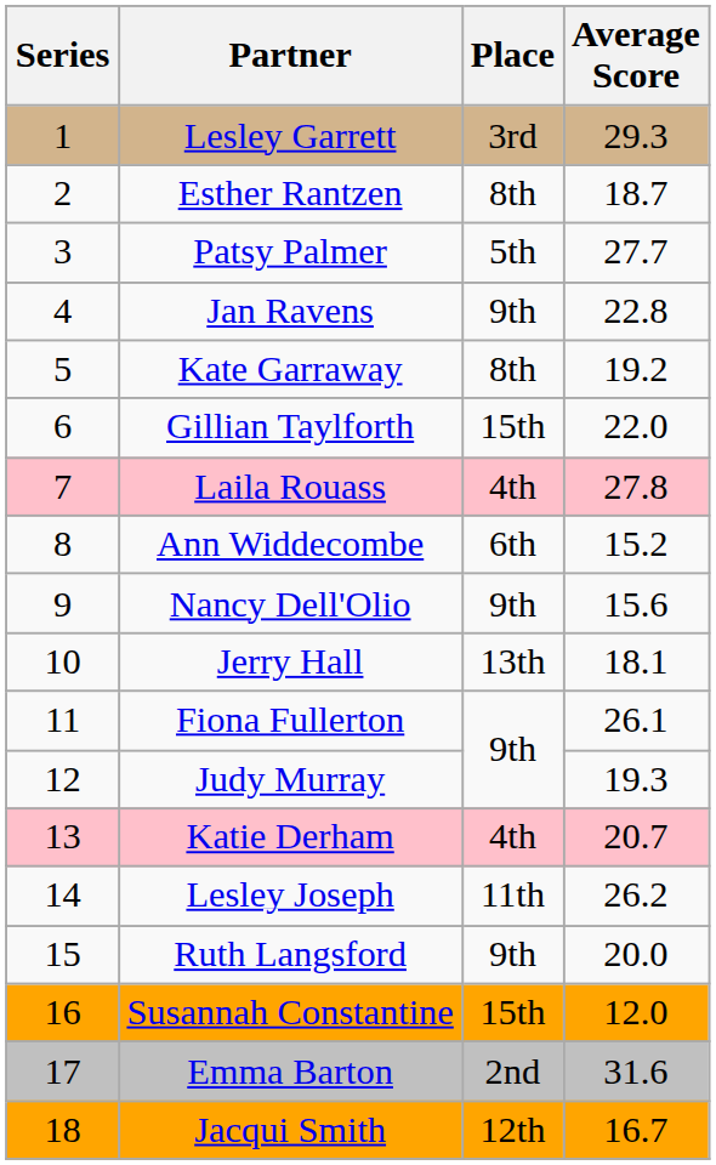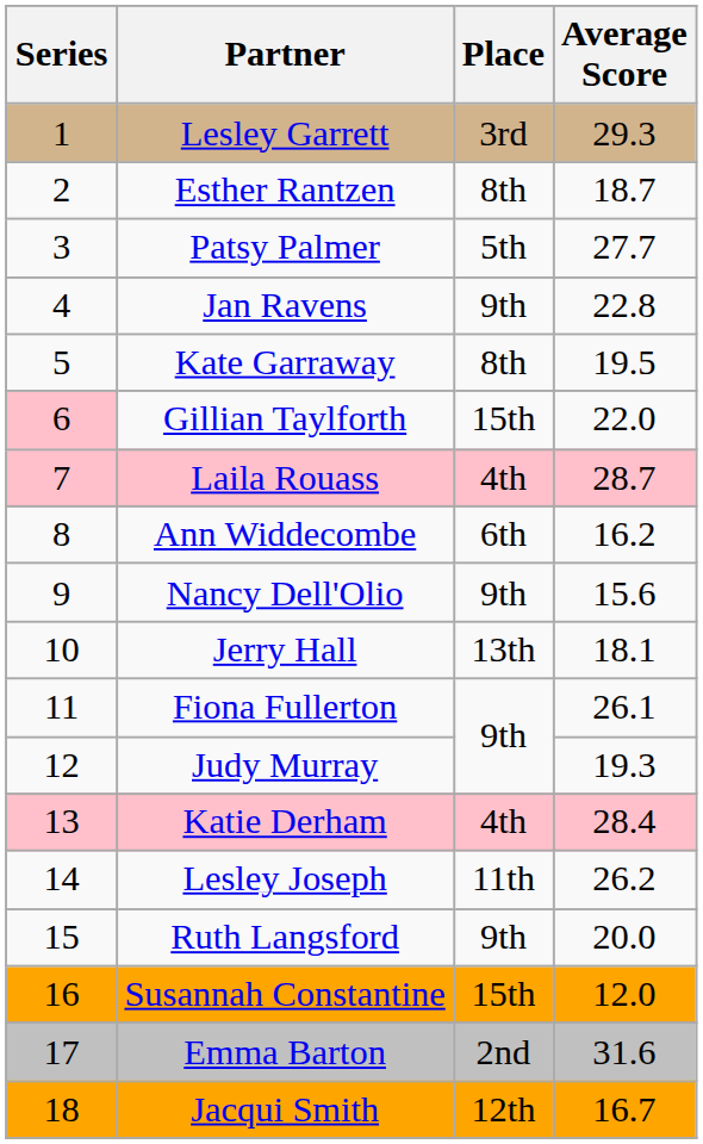 <table class="wikitable sortable" style="margin:auto; text-align:center;">
 <tr>
 <th>Series</th>
 <th>Partner</th>
 <th>Place</th>
 <th>Average<br>Score</th>
 </tr>
 <tr bgcolor="tan">
 <td>1</td>
 <td><a href='#'>Lesley Garrett</a></td>
 <td>3rd</td>
 <td>29.3</td>
 </tr>
 <tr>
 <td>2</td>
 <td><a href='#'>Esther Rantzen</a></td>
 <td>8th</td>
 <td>18.7</td>
 </tr>
 <tr>
 <td>3</td>
 <td><a href='#'>Patsy Palmer</a></td>
 <td>5th</td>
 <td>27.7</td>
 </tr>
 <tr>
 <td>4</td>
 <td><a href='#'>Jan Ravens</a></td>
 <td>9th</td>
 <td>22.8</td>
 </tr>
 <tr>
 <td>5</td>
 <td><a href='#'>Kate Garraway</a></td>
 <td>8th</td>
-<td>19.2</td>
+<td>19.5</td>
 </tr>
 <tr>
-<td>6</td>
+<td style="background: pink;">6</td>
 <td><a href='#'>Gillian Taylforth</a></td>
 <td>15th</td>
 <td>22.0</td>
 </tr>
 <tr bgcolor="pink">
 <td>7</td>
 <td><a href='#'>Laila Rouass</a></td>
 <td>4th</td>
-<td>27.8</td>
+<td>28.7</td>
 </tr>
 <tr>
 <td>8</td>
 <td><a href='#'>Ann Widdecombe</a></td>
 <td>6th</td>
-<td>15.2</td>
+<td>16.2</td>
 </tr>
 <tr>
 <td>9</td>
 <td><a href='#'>Nancy Dell'Olio</a></td>
 <td>9th</td>
 <td>15.6</td>
 </tr>
 <tr>
 <td>10</td>
 <td><a href='#'>Jerry Hall</a></td>
 <td>13th</td>
 <td>18.1</td>
 </tr>
 <tr>
 <td>11</td>
 <td><a href='#'>Fiona Fullerton</a></td>
 <td rowspan=2>9th</td>
 <td>26.1</td>
 </tr>
 <tr>
 <td>12</td>
 <td><a href='#'>Judy Murray</a></td>
 <td>19.3</td>
 </tr>
 <tr bgcolor="pink">
 <td>13</td>
 <td><a href='#'>Katie Derham</a></td>
 <td>4th</td>
-<td>20.7</td>
+<td>28.4</td>
 </tr>
 <tr>
 <td>14</td>
 <td><a href='#'>Lesley Joseph</a></td>
 <td>11th</td>
 <td>26.2</td>
 </tr>
 <tr>
 <td>15</td>
 <td><a href='#'>Ruth Langsford</a></td>
 <td>9th</td>
 <td>20.0</td>
 </tr>
 <tr bgcolor="orange">
 <td>16</td>
 <td><a href='#'>Susannah Constantine</a></td>
 <td>15th</td>
 <td>12.0</td>
 </tr>
 <tr bgcolor="silver">
 <td>17</td>
 <td><a href='#'>Emma Barton</a></td>
 <td>2nd</td>
 <td>31.6</td>
 </tr>
 <tr bgcolor="orange">
 <td>18</td>
 <td><a href='#'>Jacqui Smith</a></td>
 <td>12th</td>
 <td>16.7</td>
 </tr>
 </table>
